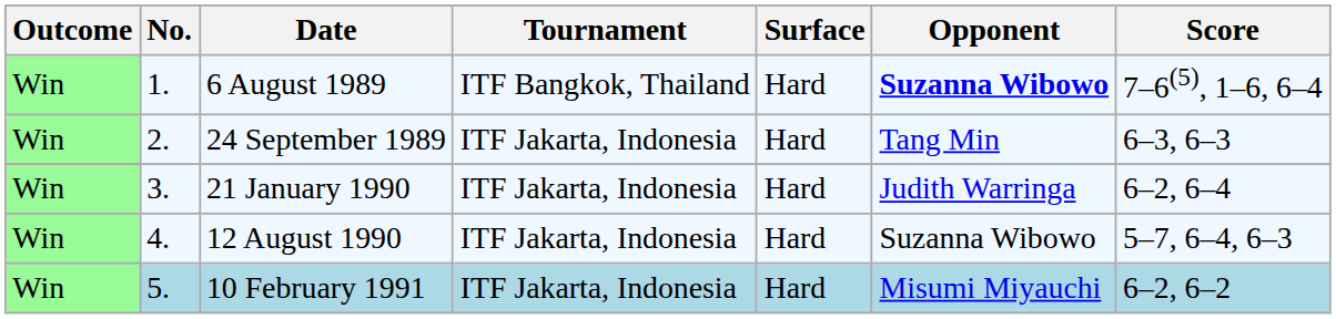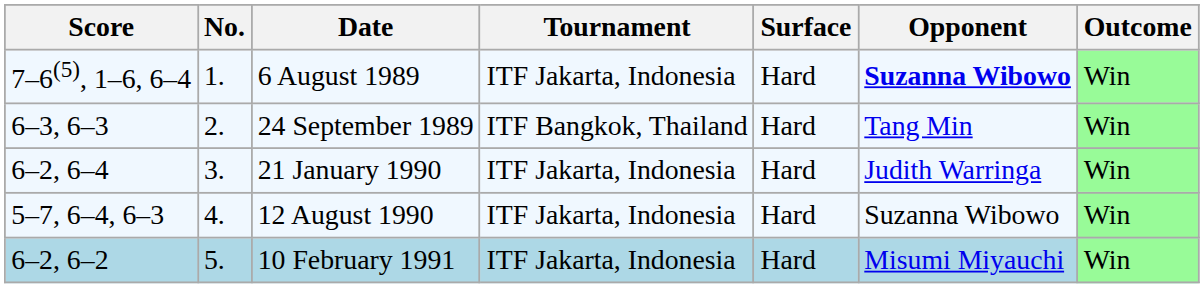 <table class="sortable wikitable" style=font-size:97%>
 <tr>
-<th>Outcome</th>
+<th class="unsortable">Score</th>
 <th>No.</th>
 <th>Date</th>
 <th>Tournament</th>
 <th>Surface</th>
 <th>Opponent</th>
-<th class="unsortable">Score</th>
+<th>Outcome</th>
 </tr>
 <tr style="background:#f0f8ff;">
-<td style="background:#98fb98;">Win</td>
+<td>7–6<sup>(5)</sup>, 1–6, 6–4</td>
 <td>1.</td>
 <td>6 August 1989</td>
+<td>ITF Jakarta, Indonesia</td>
+<td>Hard</td>
+<td><strong> <a href='#'>Suzanna Wibowo</a></strong></td>
+<td style="background:#98fb98;">Win</td>
+</tr>
+<tr style="background:#f0f8ff;">
+<td>6–3, 6–3</td>
+<td>2.</td>
+<td>24 September 1989</td>
 <td>ITF Bangkok, Thailand</td>
 <td>Hard</td>
-<td><strong> <a href='#'>Suzanna Wibowo</a></strong></td>
-<td>7–6<sup>(5)</sup>, 1–6, 6–4</td>
+<td> <a href='#'>Tang Min</a></td>
+<td style="background:#98fb98;">Win</td>
 </tr>
 <tr style="background:#f0f8ff;">
-<td style="background:#98fb98;">Win</td>
-<td>2.</td>
-<td>24 September 1989</td>
-<td>ITF Jakarta, Indonesia</td>
-<td>Hard</td>
-<td> <a href='#'>Tang Min</a></td>
-<td>6–3, 6–3</td>
-</tr>
-<tr style="background:#f0f8ff;">
-<td style="background:#98fb98;">Win</td>
+<td>6–2, 6–4</td>
 <td>3.</td>
 <td>21 January 1990</td>
 <td>ITF Jakarta, Indonesia</td>
 <td>Hard</td>
 <td> <a href='#'>Judith Warringa</a></td>
-<td>6–2, 6–4</td>
+<td style="background:#98fb98;">Win</td>
 </tr>
 <tr style="background:#f0f8ff;">
-<td style="background:#98fb98;">Win</td>
+<td>5–7, 6–4, 6–3</td>
 <td>4.</td>
 <td>12 August 1990</td>
 <td>ITF Jakarta, Indonesia</td>
 <td>Hard</td>
 <td> Suzanna Wibowo</td>
-<td>5–7, 6–4, 6–3</td>
+<td style="background:#98fb98;">Win</td>
 </tr>
 <tr style="background:lightblue;">
-<td style="background:#98fb98;">Win</td>
+<td>6–2, 6–2</td>
 <td>5.</td>
 <td>10 February 1991</td>
 <td>ITF Jakarta, Indonesia</td>
 <td>Hard</td>
 <td> <a href='#'>Misumi Miyauchi</a></td>
-<td>6–2, 6–2</td>
+<td style="background:#98fb98;">Win</td>
 </tr>
 </table>
